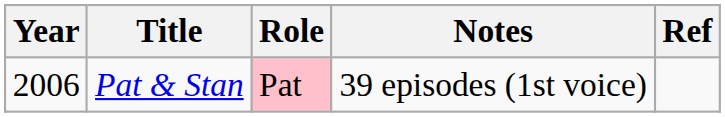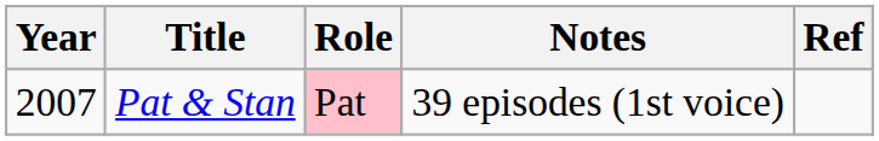 <table class="wikitable plainrowheaders sortable">
 <tr>
 <th scope="col">Year</th>
 <th scope="col">Title</th>
 <th scope="col">Role</th>
 <th scope="col">Notes</th>
 <th scope="col" class="unsortable">Ref</th>
 </tr>
 <tr>
-<td>2006</td>
+<td>2007</td>
 <td><em><a href='#'>Pat & Stan</a></em></td>
 <td style="background: pink;">Pat</td>
 <td>39 episodes (1st voice)</td>
 <td></td>
 </tr>
 </table>
